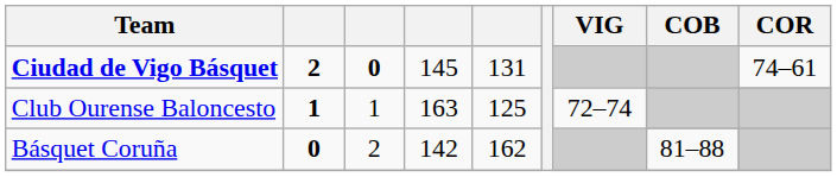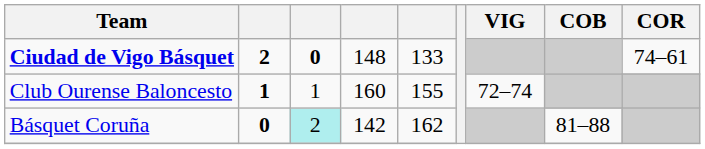 <table class="wikitable" style="text-align:center">
 <tr>
 <th>Team</th>
 <th width=30></th>
 <th width=30></th>
 <th width=35></th>
 <th width=35></th>
 <th rowspan=5></th>
 <th width=50>VIG</th>
 <th width=50>COB</th>
 <th width=50>COR</th>
 </tr>
 <tr>
 <td align="left"><strong><a href='#'>Ciudad de Vigo Básquet</a></strong></td>
 <td><strong>2</strong></td>
 <td><strong>0</strong></td>
-<td>145</td>
-<td>131</td>
+<td>148</td>
+<td>133</td>
 <td style="background:#cccccc"></td>
 <td style="background:#cccccc"></td>
 <td>74–61</td>
 </tr>
 <tr>
 <td align="left"><a href='#'>Club Ourense Baloncesto</a></td>
 <td><strong>1</strong></td>
 <td>1</td>
-<td>163</td>
-<td>125</td>
+<td>160</td>
+<td>155</td>
 <td>72–74</td>
 <td style="background:#cccccc"></td>
 <td style="background:#cccccc"></td>
 </tr>
 <tr>
 <td align="left"><a href='#'>Básquet Coruña</a></td>
 <td><strong>0</strong></td>
-<td>2</td>
+<td style="background: paleturquoise;">2</td>
 <td>142</td>
 <td>162</td>
 <td style="background:#cccccc"></td>
 <td>81–88</td>
 <td style="background:#cccccc"></td>
 </tr>
 <tr>
 </tr>
 </table>
